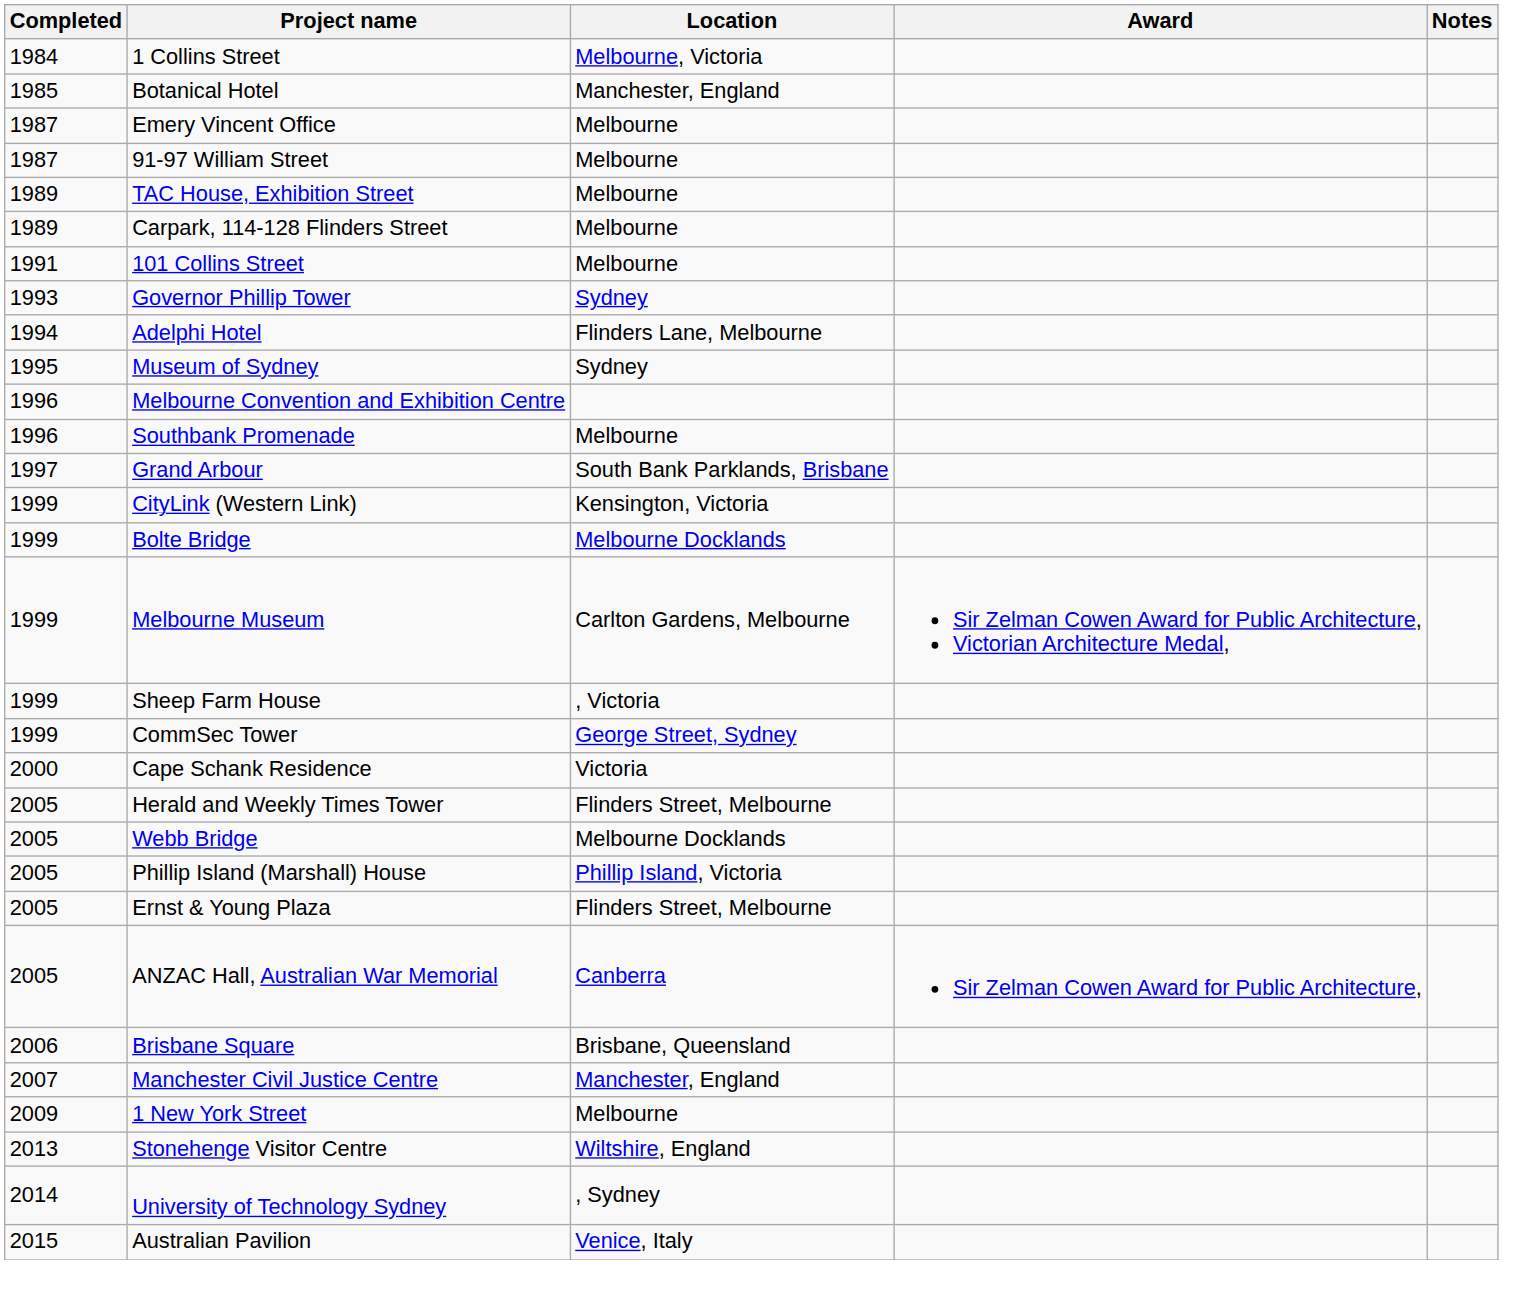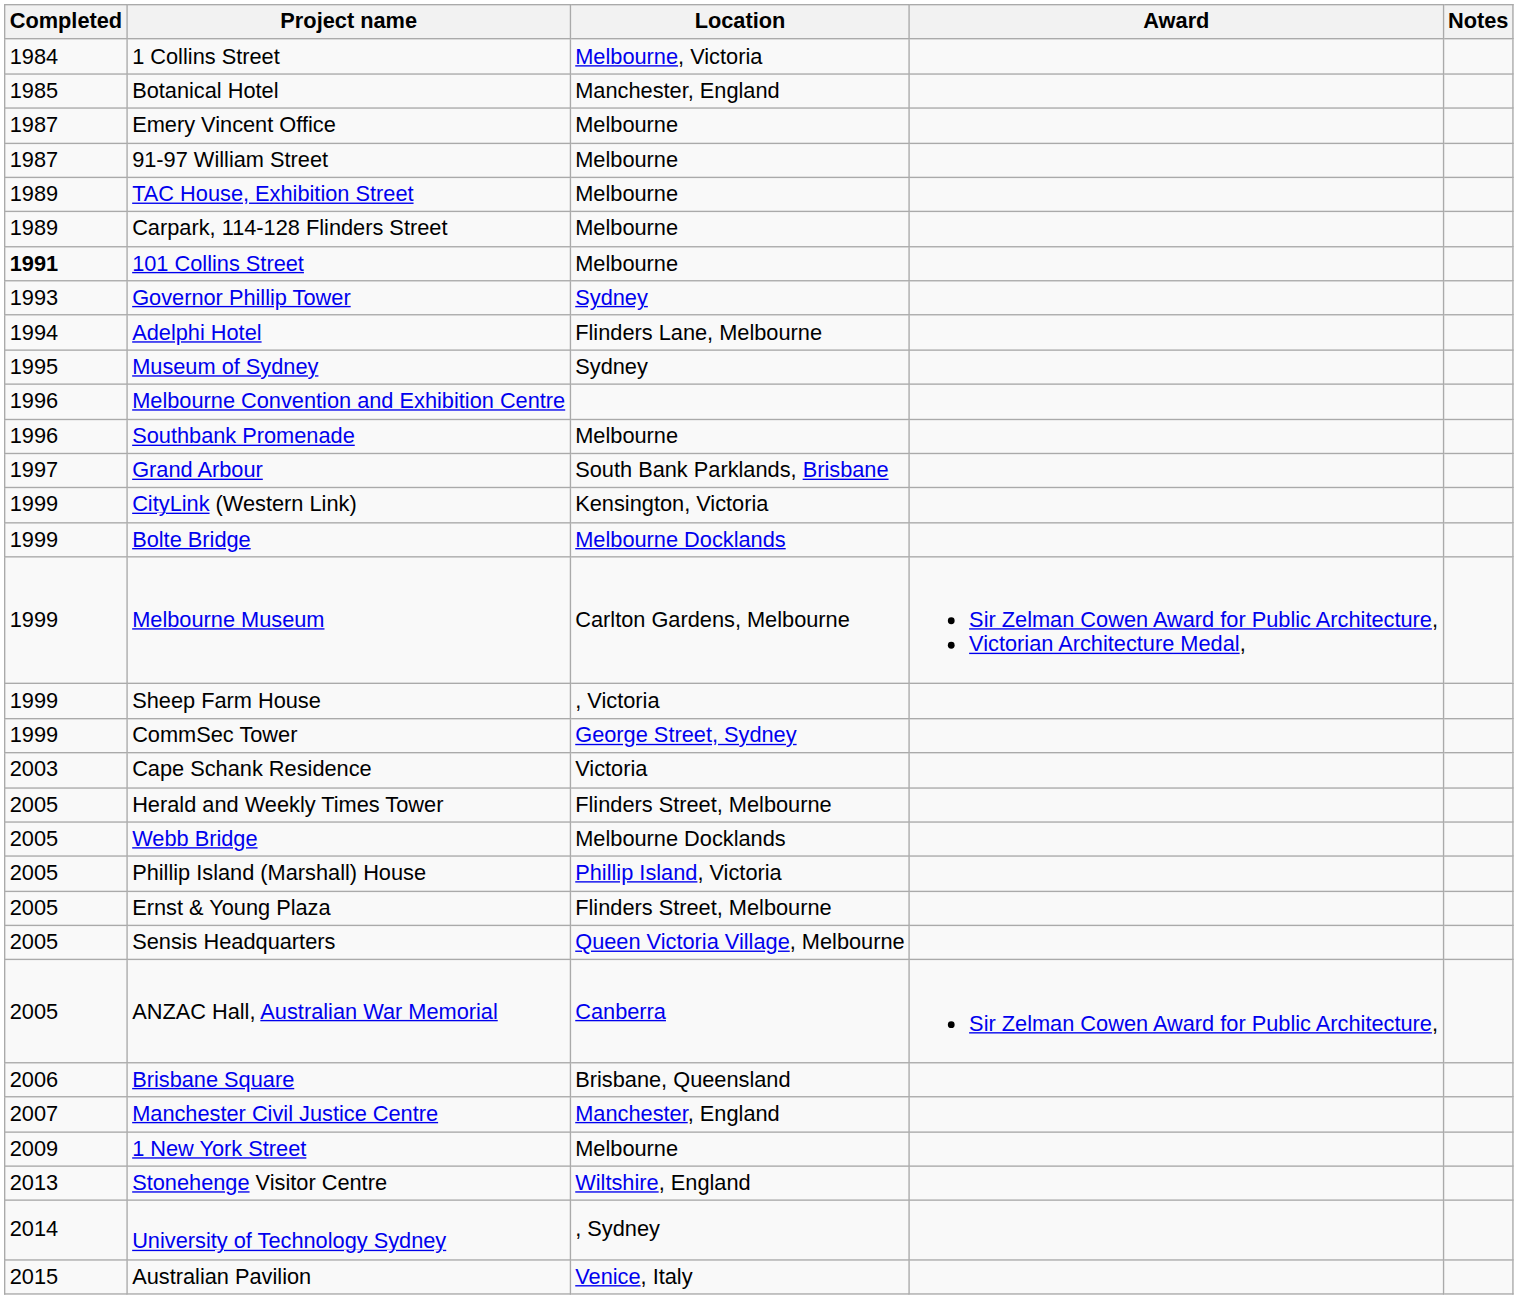 <table class="wikitable sortable">
 <tr>
 <th>Completed</th>
 <th>Project name</th>
 <th>Location</th>
 <th>Award</th>
 <th>Notes</th>
 </tr>
 <tr>
 <td>1984</td>
 <td>1 Collins Street</td>
 <td><a href='#'>Melbourne</a>, Victoria</td>
 <td></td>
 <td></td>
 </tr>
 <tr>
 <td>1985</td>
 <td>Botanical Hotel</td>
 <td>Manchester, England</td>
 <td></td>
 <td></td>
 </tr>
 <tr>
 <td>1987</td>
 <td>Emery Vincent Office</td>
 <td>Melbourne</td>
 <td></td>
 <td></td>
 </tr>
 <tr>
 <td>1987</td>
 <td>91-97 William Street</td>
 <td>Melbourne</td>
 <td></td>
 <td></td>
 </tr>
 <tr>
 <td>1989</td>
 <td><a href='#'>TAC House, Exhibition Street</a></td>
 <td>Melbourne</td>
 <td></td>
 <td></td>
 </tr>
 <tr>
 <td>1989</td>
 <td>Carpark,  114-128 Flinders Street</td>
 <td>Melbourne</td>
 <td></td>
 <td></td>
 </tr>
 <tr>
-<td>1991</td>
+<td><strong>1991</strong></td>
 <td><a href='#'>101 Collins Street</a></td>
 <td>Melbourne</td>
 <td></td>
 <td></td>
 </tr>
 <tr>
 <td>1993</td>
 <td><a href='#'>Governor Phillip Tower</a></td>
 <td><a href='#'>Sydney</a></td>
 <td></td>
 <td></td>
 </tr>
 <tr>
 <td>1994</td>
 <td><a href='#'>Adelphi Hotel</a></td>
 <td>Flinders Lane, Melbourne</td>
 <td></td>
 <td></td>
 </tr>
 <tr>
 <td>1995</td>
 <td><a href='#'>Museum of Sydney</a></td>
 <td>Sydney</td>
 <td></td>
 <td></td>
 </tr>
 <tr>
 <td>1996</td>
 <td><a href='#'>Melbourne Convention and Exhibition Centre</a></td>
 <td></td>
 <td></td>
 <td></td>
 </tr>
 <tr>
 <td>1996</td>
 <td><a href='#'>Southbank Promenade</a></td>
 <td>Melbourne</td>
 <td></td>
 <td></td>
 </tr>
 <tr>
 <td>1997</td>
 <td><a href='#'>Grand Arbour</a></td>
 <td>South Bank Parklands, <a href='#'>Brisbane</a></td>
 <td></td>
 <td></td>
 </tr>
 <tr>
 <td>1999</td>
 <td><a href='#'>CityLink</a> (Western Link)</td>
 <td>Kensington, Victoria</td>
 <td></td>
 <td></td>
 </tr>
 <tr>
 <td>1999</td>
 <td><a href='#'>Bolte Bridge</a></td>
 <td><a href='#'>Melbourne Docklands</a></td>
 <td></td>
 <td></td>
 </tr>
 <tr>
 <td>1999</td>
 <td><a href='#'>Melbourne Museum</a></td>
 <td>Carlton Gardens, Melbourne</td>
 <td><br><ul><li><a href='#'>Sir Zelman Cowen Award for Public Architecture</a>, </li><li><a href='#'>Victorian Architecture Medal</a>, </li></ul></td>
 </tr>
 <tr>
 <td>1999</td>
 <td>Sheep Farm House</td>
 <td>, Victoria</td>
 <td></td>
 <td></td>
 </tr>
 <tr>
 <td>1999</td>
 <td>CommSec Tower</td>
 <td><a href='#'>George Street, Sydney</a></td>
 <td></td>
 <td></td>
 </tr>
 <tr>
-<td>2000</td>
+<td>2003</td>
 <td>Cape Schank Residence</td>
 <td>Victoria</td>
 <td></td>
 <td></td>
 </tr>
 <tr>
 <td>2005</td>
 <td>Herald and Weekly Times Tower</td>
 <td>Flinders Street, Melbourne</td>
 <td></td>
 <td></td>
 </tr>
 <tr>
 <td>2005</td>
 <td><a href='#'>Webb Bridge</a></td>
 <td>Melbourne Docklands</td>
 <td></td>
 <td></td>
 </tr>
 <tr>
 <td>2005</td>
 <td>Phillip Island (Marshall) House</td>
 <td><a href='#'>Phillip Island</a>, Victoria</td>
 <td></td>
 <td></td>
 </tr>
 <tr>
 <td>2005</td>
 <td>Ernst & Young Plaza</td>
 <td>Flinders Street, Melbourne</td>
+<td></td>
+<td></td>
+</tr>
+<tr>
+<td>2005</td>
+<td>Sensis Headquarters</td>
+<td><a href='#'>Queen Victoria Village</a>, Melbourne</td>
 <td></td>
 <td></td>
 </tr>
 <tr>
 <td>2005</td>
 <td>ANZAC Hall, <a href='#'>Australian War Memorial</a></td>
 <td><a href='#'>Canberra</a></td>
 <td><br><ul><li><a href='#'>Sir Zelman Cowen Award for Public Architecture</a>, </li></ul></td>
 </tr>
 <tr>
 <td>2006</td>
 <td><a href='#'>Brisbane Square</a></td>
 <td>Brisbane, Queensland</td>
 <td></td>
 <td></td>
 </tr>
 <tr>
 <td>2007</td>
 <td><a href='#'>Manchester Civil Justice Centre</a></td>
 <td><a href='#'>Manchester</a>, England</td>
 <td></td>
 <td></td>
 </tr>
 <tr>
 <td>2009</td>
 <td><a href='#'>1 New York Street</a></td>
 <td>Melbourne</td>
 <td></td>
 <td></td>
 </tr>
 <tr>
 <td>2013</td>
 <td><a href='#'>Stonehenge</a> Visitor Centre</td>
 <td><a href='#'>Wiltshire</a>, England</td>
 <td></td>
 <td></td>
 </tr>
 <tr>
 <td>2014</td>
 <td><br><a href='#'>University of Technology Sydney</a></td>
 <td>, Sydney</td>
 <td></td>
 <td></td>
 </tr>
 <tr>
 <td>2015</td>
 <td>Australian Pavilion</td>
 <td><a href='#'>Venice</a>, Italy</td>
 <td></td>
 <td></td>
 </tr>
 </table>
